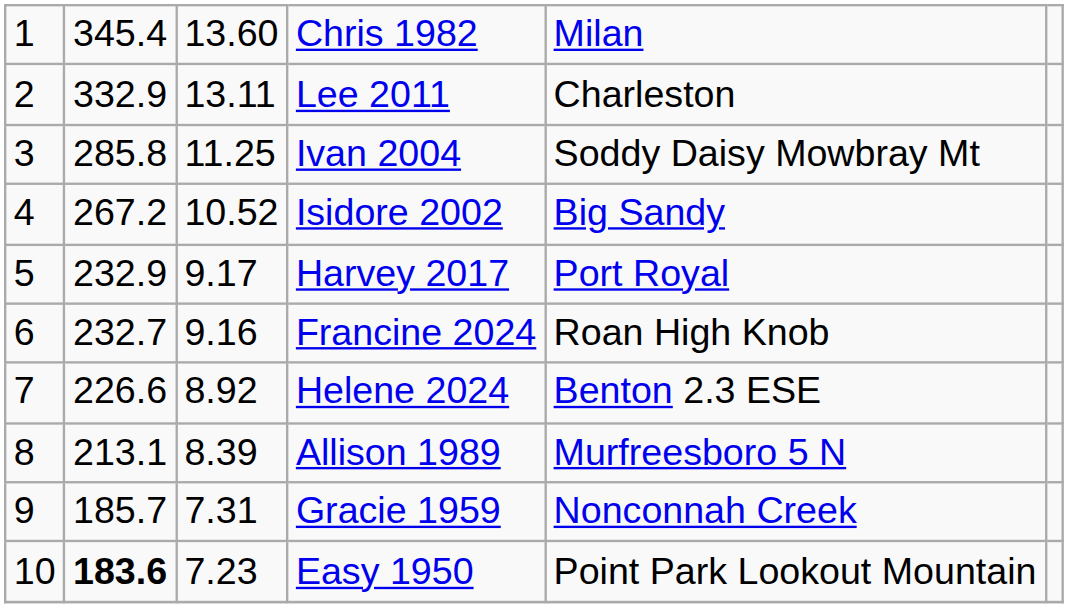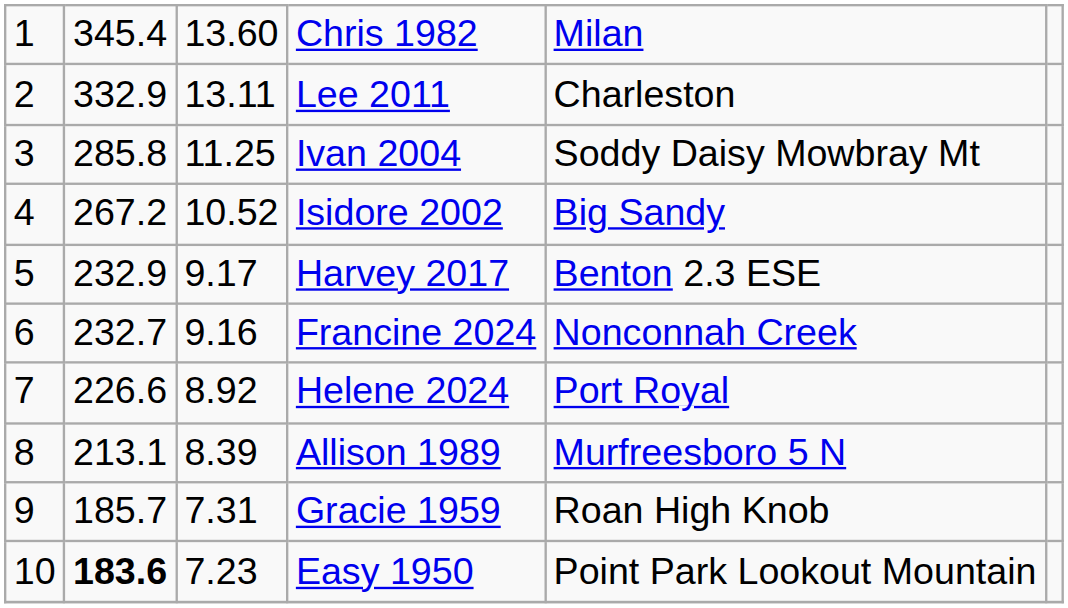 <table class="wikitable">
 <tr>
 <td>1</td>
 <td>345.4</td>
 <td>13.60</td>
 <td><a href='#'>Chris 1982</a></td>
 <td><a href='#'>Milan</a></td>
 <td></td>
 </tr>
 <tr>
 <td>2</td>
 <td>332.9</td>
 <td>13.11</td>
 <td><a href='#'>Lee 2011</a></td>
 <td>Charleston</td>
 <td></td>
 </tr>
 <tr>
 <td>3</td>
 <td>285.8</td>
 <td>11.25</td>
 <td><a href='#'>Ivan 2004</a></td>
 <td>Soddy Daisy Mowbray Mt</td>
 <td></td>
 </tr>
 <tr>
 <td>4</td>
 <td>267.2</td>
 <td>10.52</td>
 <td><a href='#'>Isidore 2002</a></td>
 <td><a href='#'>Big Sandy</a></td>
 <td></td>
 </tr>
 <tr>
 <td>5</td>
 <td>232.9</td>
 <td>9.17</td>
 <td><a href='#'>Harvey 2017</a></td>
-<td><a href='#'>Port Royal</a></td>
+<td><a href='#'>Benton</a> 2.3 ESE</td>
 <td></td>
 </tr>
 <tr>
 <td>6</td>
 <td>232.7</td>
 <td>9.16</td>
 <td><a href='#'>Francine 2024</a></td>
-<td>Roan High Knob</td>
+<td><a href='#'>Nonconnah Creek</a></td>
 <td></td>
 </tr>
 <tr>
 <td>7</td>
 <td>226.6</td>
 <td>8.92</td>
 <td><a href='#'>Helene 2024</a></td>
-<td><a href='#'>Benton</a> 2.3 ESE</td>
+<td><a href='#'>Port Royal</a></td>
 <td></td>
 </tr>
 <tr>
 <td>8</td>
 <td>213.1</td>
 <td>8.39</td>
 <td><a href='#'>Allison 1989</a></td>
 <td><a href='#'>Murfreesboro 5 N</a></td>
 <td></td>
 </tr>
 <tr>
 <td>9</td>
 <td>185.7</td>
 <td>7.31</td>
 <td><a href='#'>Gracie 1959</a></td>
-<td><a href='#'>Nonconnah Creek</a></td>
+<td>Roan High Knob</td>
 <td></td>
 </tr>
 <tr>
 <td>10</td>
 <td><strong>183.6</strong></td>
 <td>7.23</td>
 <td><a href='#'>Easy 1950</a></td>
 <td>Point Park Lookout Mountain</td>
 <td></td>
 </tr>
 <tr>
 </tr>
 </table>
